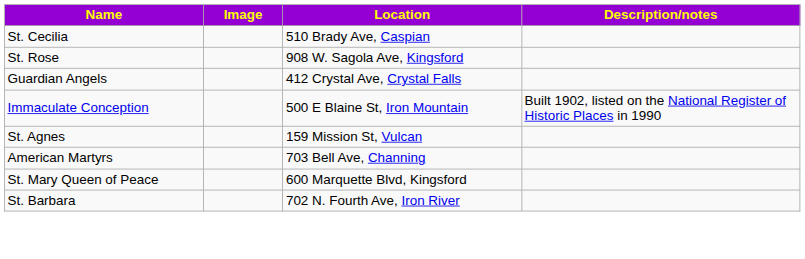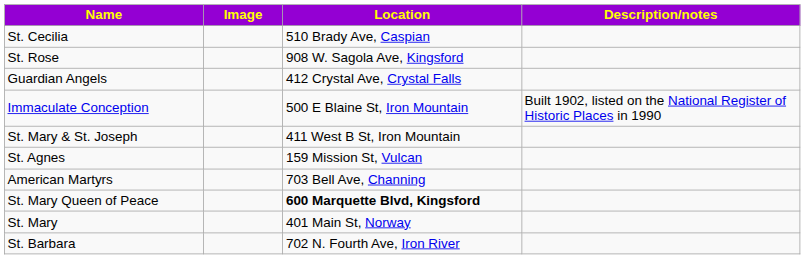 <table class="wikitable sortable" style="width:75%">
 <tr>
 <th style="background:darkviolet; color:yellow;" width="25%"><strong>Name</strong></th>
 <th style="background:darkviolet; color:yellow;" width="10%"><strong>Image</strong></th>
 <th style="background:darkviolet; color:yellow;" width="30%"><strong>Location</strong></th>
 <th style="background:darkviolet; color:yellow;" width="35%"><strong>Description/notes</strong></th>
 </tr>
 <tr>
 <td>St. Cecilia</td>
 <td></td>
 <td>510 Brady Ave, <a href='#'>Caspian</a></td>
 <td></td>
 </tr>
 <tr>
 <td>St. Rose</td>
 <td></td>
 <td>908 W. Sagola Ave, <a href='#'>Kingsford</a></td>
 <td></td>
 </tr>
 <tr>
 <td>Guardian Angels</td>
 <td></td>
 <td>412 Crystal Ave, <a href='#'>Crystal Falls</a></td>
 <td></td>
 </tr>
 <tr>
 <td><a href='#'>Immaculate Conception</a></td>
 <td></td>
 <td>500 E Blaine St, <a href='#'>Iron Mountain</a></td>
 <td>Built 1902, listed on the <a href='#'>National Register of Historic Places</a> in 1990</td>
 </tr>
 <tr>
+<td>St. Mary & St. Joseph</td>
+<td></td>
+<td>411 West B St, Iron Mountain</td>
+<td></td>
+</tr>
+<tr>
 <td>St. Agnes</td>
 <td></td>
 <td>159 Mission St, <a href='#'>Vulcan</a></td>
 <td></td>
 </tr>
 <tr>
 <td>American Martyrs</td>
 <td></td>
 <td>703 Bell Ave, <a href='#'>Channing</a></td>
 <td></td>
 </tr>
 <tr>
 <td>St. Mary Queen of Peace</td>
 <td></td>
-<td>600 Marquette Blvd, Kingsford</td>
+<td><strong>600 Marquette Blvd, Kingsford</strong></td>
+<td></td>
+</tr>
+<tr>
+<td>St. Mary</td>
+<td></td>
+<td>401 Main St, <a href='#'>Norway</a></td>
 <td></td>
 </tr>
 <tr>
 <td>St. Barbara</td>
 <td></td>
 <td>702 N. Fourth Ave, <a href='#'>Iron River</a></td>
 <td></td>
 </tr>
 </table>
